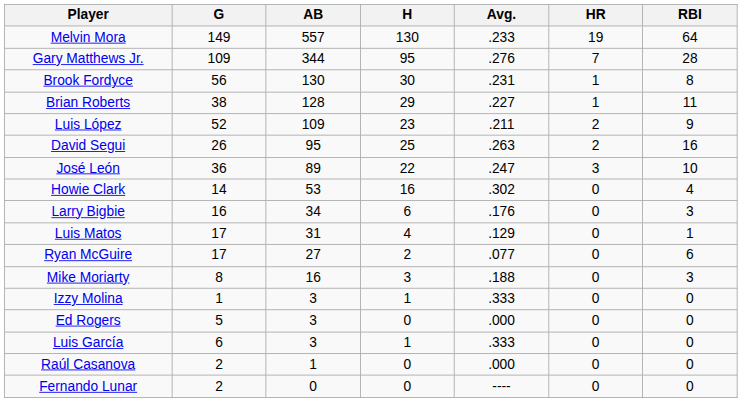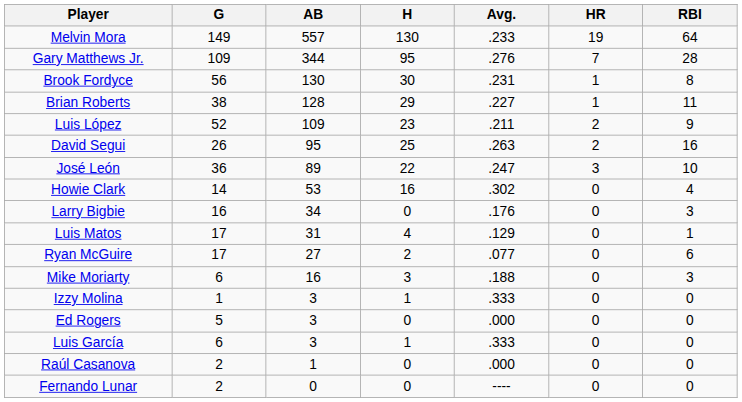 <table class="wikitable sortable">
 <tr>
 <th bgcolor="#DDDDFF" width="16%">Player</th>
 <th bgcolor="#DDDDFF" width="9%">G</th>
 <th bgcolor="#DDDDFF" width="9%">AB</th>
 <th bgcolor="#DDDDFF" width="9%">H</th>
 <th bgcolor="#DDDDFF" width="9%">Avg.</th>
 <th bgcolor="#DDDDFF" width="9%">HR</th>
 <th bgcolor="#DDDDFF" width="9%">RBI</th>
 </tr>
 <tr align=center>
 <td><a href='#'>Melvin Mora</a></td>
 <td>149</td>
 <td>557</td>
 <td>130</td>
 <td>.233</td>
 <td>19</td>
 <td>64</td>
 </tr>
 <tr align=center>
 <td><a href='#'>Gary Matthews Jr.</a></td>
 <td>109</td>
 <td>344</td>
 <td>95</td>
 <td>.276</td>
 <td>7</td>
 <td>28</td>
 </tr>
 <tr align=center>
 <td><a href='#'>Brook Fordyce</a></td>
 <td>56</td>
 <td>130</td>
 <td>30</td>
 <td>.231</td>
 <td>1</td>
 <td>8</td>
 </tr>
 <tr align=center>
 <td><a href='#'>Brian Roberts</a></td>
 <td>38</td>
 <td>128</td>
 <td>29</td>
 <td>.227</td>
 <td>1</td>
 <td>11</td>
 </tr>
 <tr align=center>
 <td><a href='#'>Luis López</a></td>
 <td>52</td>
 <td>109</td>
 <td>23</td>
 <td>.211</td>
 <td>2</td>
 <td>9</td>
 </tr>
 <tr align=center>
 <td><a href='#'>David Segui</a></td>
 <td>26</td>
 <td>95</td>
 <td>25</td>
 <td>.263</td>
 <td>2</td>
 <td>16</td>
 </tr>
 <tr align=center>
 <td><a href='#'>José León</a></td>
 <td>36</td>
 <td>89</td>
 <td>22</td>
 <td>.247</td>
 <td>3</td>
 <td>10</td>
 </tr>
 <tr align=center>
 <td><a href='#'>Howie Clark</a></td>
 <td>14</td>
 <td>53</td>
 <td>16</td>
 <td>.302</td>
 <td>0</td>
 <td>4</td>
 </tr>
 <tr align=center>
 <td><a href='#'>Larry Bigbie</a></td>
 <td>16</td>
 <td>34</td>
-<td>6</td>
+<td>0</td>
 <td>.176</td>
 <td>0</td>
 <td>3</td>
 </tr>
 <tr align=center>
 <td><a href='#'>Luis Matos</a></td>
 <td>17</td>
 <td>31</td>
 <td>4</td>
 <td>.129</td>
 <td>0</td>
 <td>1</td>
 </tr>
 <tr align=center>
 <td><a href='#'>Ryan McGuire</a></td>
 <td>17</td>
 <td>27</td>
 <td>2</td>
 <td>.077</td>
 <td>0</td>
 <td>6</td>
 </tr>
 <tr align=center>
 <td><a href='#'>Mike Moriarty</a></td>
-<td>8</td>
+<td>6</td>
 <td>16</td>
 <td>3</td>
 <td>.188</td>
 <td>0</td>
 <td>3</td>
 </tr>
 <tr align=center>
 <td><a href='#'>Izzy Molina</a></td>
 <td>1</td>
 <td>3</td>
 <td>1</td>
 <td>.333</td>
 <td>0</td>
 <td>0</td>
 </tr>
 <tr align=center>
 <td><a href='#'>Ed Rogers</a></td>
 <td>5</td>
 <td>3</td>
 <td>0</td>
 <td>.000</td>
 <td>0</td>
 <td>0</td>
 </tr>
 <tr align=center>
 <td><a href='#'>Luis García</a></td>
 <td>6</td>
 <td>3</td>
 <td>1</td>
 <td>.333</td>
 <td>0</td>
 <td>0</td>
 </tr>
 <tr align=center>
 <td><a href='#'>Raúl Casanova</a></td>
 <td>2</td>
 <td>1</td>
 <td>0</td>
 <td>.000</td>
 <td>0</td>
 <td>0</td>
 </tr>
 <tr align=center>
 <td><a href='#'>Fernando Lunar</a></td>
 <td>2</td>
 <td>0</td>
 <td>0</td>
 <td>----</td>
 <td>0</td>
 <td>0</td>
 </tr>
 </table>
